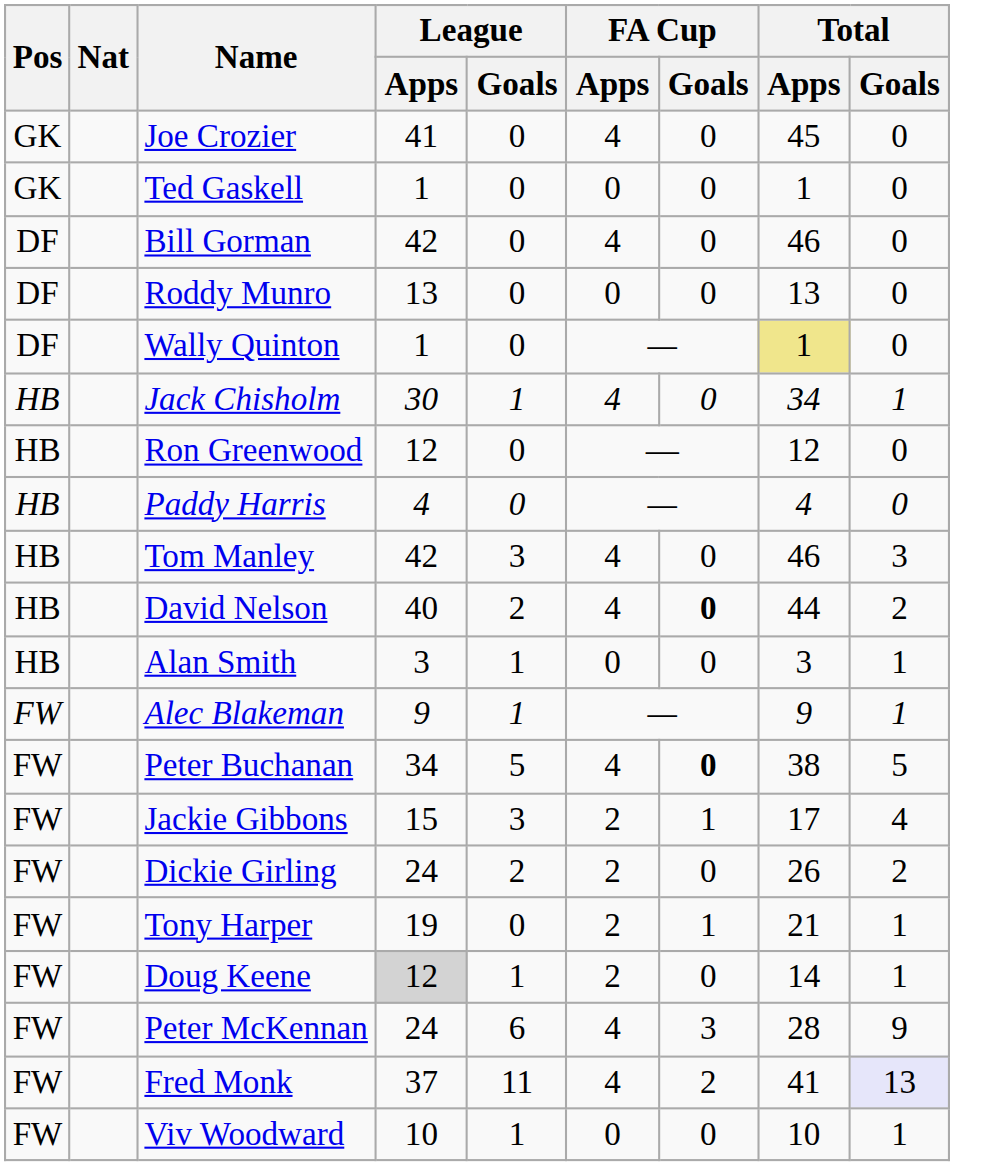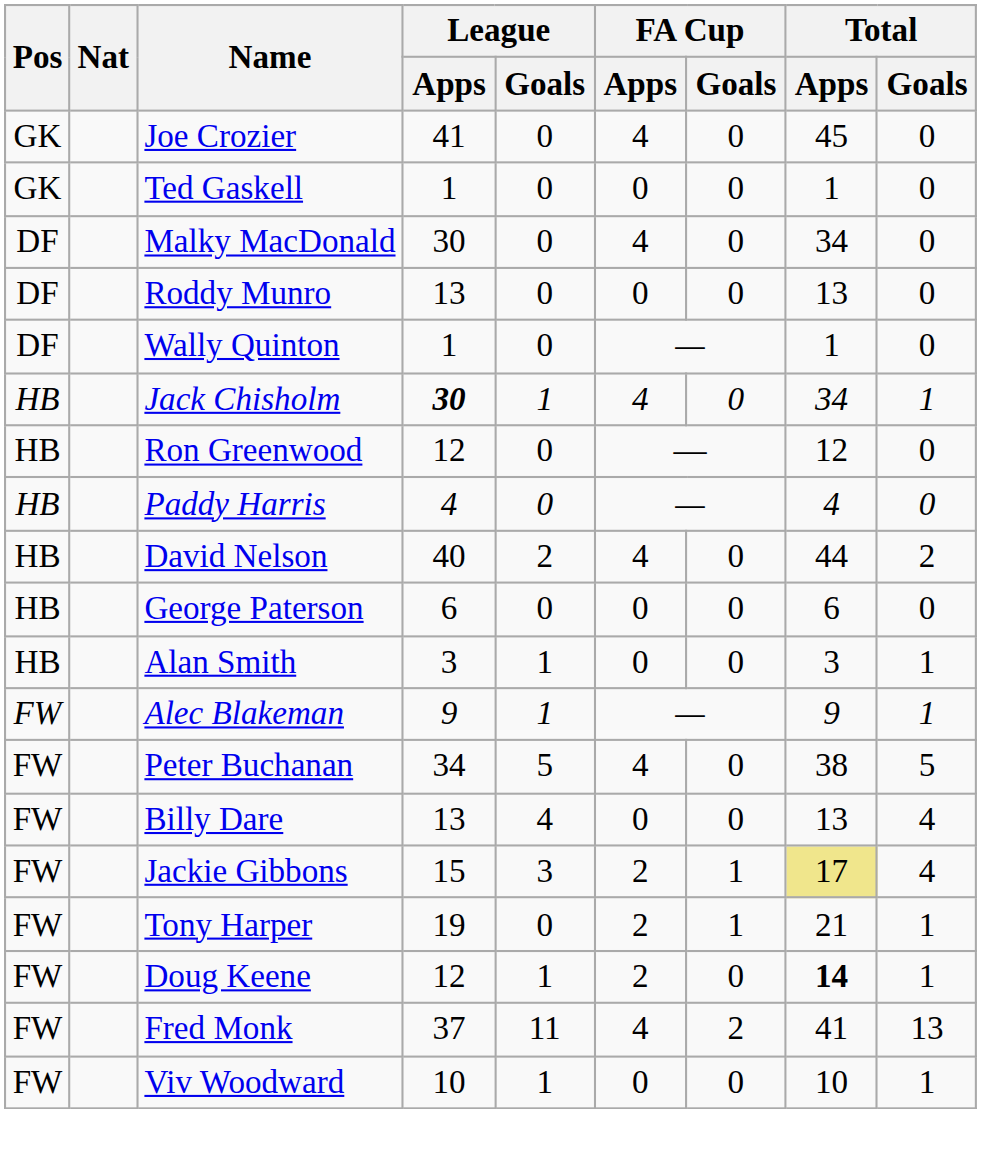 <table class="wikitable" style="text-align:center">
 <tr>
 <th rowspan="2">Pos</th>
 <th rowspan="2">Nat</th>
 <th rowspan="2">Name</th>
 <th colspan="2" style="width:85px;">League</th>
 <th colspan="2" style="width:85px;">FA Cup</th>
 <th colspan="2" style="width:85px;">Total</th>
 </tr>
 <tr>
 <th>Apps</th>
 <th>Goals</th>
 <th>Apps</th>
 <th>Goals</th>
 <th>Apps</th>
 <th>Goals</th>
 </tr>
 <tr>
 <td>GK</td>
 <td></td>
 <td style="text-align:left;"><a href='#'>Joe Crozier</a></td>
 <td>41</td>
 <td>0</td>
 <td>4</td>
 <td>0</td>
 <td>45</td>
 <td>0</td>
 </tr>
 <tr>
 <td>GK</td>
 <td></td>
 <td style="text-align:left;"><a href='#'>Ted Gaskell</a></td>
 <td>1</td>
 <td>0</td>
 <td>0</td>
 <td>0</td>
 <td>1</td>
 <td>0</td>
 </tr>
 <tr>
 <td>DF</td>
 <td></td>
-<td style="text-align:left;"><a href='#'>Bill Gorman</a></td>
-<td>42</td>
+<td style="text-align:left;"><a href='#'>Malky MacDonald</a></td>
+<td>30</td>
 <td>0</td>
 <td>4</td>
 <td>0</td>
-<td>46</td>
+<td>34</td>
 <td>0</td>
 </tr>
 <tr>
 <td>DF</td>
 <td></td>
 <td style="text-align:left;"><a href='#'>Roddy Munro</a></td>
 <td>13</td>
 <td>0</td>
 <td>0</td>
 <td>0</td>
 <td>13</td>
 <td>0</td>
 </tr>
 <tr>
 <td>DF</td>
 <td><em></em></td>
 <td style="text-align:left;"><a href='#'>Wally Quinton</a></td>
 <td>1</td>
 <td>0</td>
 <td colspan="2"><em>—</em></td>
-<td style="background: khaki;">1</td>
+<td>1</td>
 <td>0</td>
 </tr>
 <tr>
 <td><em>HB</em></td>
 <td><em></em></td>
 <td style="text-align:left;"><em><a href='#'>Jack Chisholm</a></em></td>
-<td><em>30</em></td>
+<td><strong><em>30</em></strong></td>
 <td><em>1</em></td>
 <td><em>4</em></td>
 <td><em>0</em></td>
 <td><em>34</em></td>
 <td><em>1</em></td>
 </tr>
 <tr>
 <td>HB</td>
 <td></td>
 <td style="text-align:left;"><a href='#'>Ron Greenwood</a></td>
 <td>12</td>
 <td>0</td>
 <td colspan="2">—</td>
 <td>12</td>
 <td>0</td>
 </tr>
 <tr>
 <td><em>HB</em></td>
 <td><em></em></td>
 <td style="text-align:left;"><em><a href='#'>Paddy Harris</a></em></td>
 <td><em>4</em></td>
 <td><em>0</em></td>
 <td colspan="2"><em>—</em></td>
 <td><em>4</em></td>
 <td><em>0</em></td>
 </tr>
 <tr>
 <td>HB</td>
 <td></td>
-<td style="text-align:left;"><a href='#'>Tom Manley</a></td>
-<td>42</td>
-<td>3</td>
+<td style="text-align:left;"><a href='#'>David Nelson</a></td>
+<td>40</td>
+<td>2</td>
 <td>4</td>
 <td>0</td>
-<td>46</td>
-<td>3</td>
+<td>44</td>
+<td>2</td>
 </tr>
 <tr>
 <td>HB</td>
 <td></td>
-<td style="text-align:left;"><a href='#'>David Nelson</a></td>
-<td>40</td>
-<td>2</td>
-<td>4</td>
-<td><strong>0</strong></td>
-<td>44</td>
-<td>2</td>
+<td style="text-align:left;"><a href='#'>George Paterson</a></td>
+<td>6</td>
+<td>0</td>
+<td>0</td>
+<td>0</td>
+<td>6</td>
+<td>0</td>
 </tr>
 <tr>
 <td>HB</td>
 <td></td>
 <td style="text-align:left;"><a href='#'>Alan Smith</a></td>
 <td>3</td>
 <td>1</td>
 <td>0</td>
 <td>0</td>
 <td>3</td>
 <td>1</td>
 </tr>
 <tr>
 <td><em>FW</em></td>
 <td><em></em></td>
 <td style="text-align:left;"><em><a href='#'>Alec Blakeman</a></em></td>
 <td><em>9</em></td>
 <td><em>1</em></td>
 <td colspan="2"><em>—</em></td>
 <td><em>9</em></td>
 <td><em>1</em></td>
 </tr>
 <tr>
 <td>FW</td>
 <td><em></em></td>
 <td style="text-align:left;"><a href='#'>Peter Buchanan</a></td>
 <td>34</td>
 <td>5</td>
 <td>4</td>
-<td><strong>0</strong></td>
+<td>0</td>
 <td>38</td>
 <td>5</td>
+</tr>
+<tr>
+<td>FW</td>
+<td><em></em></td>
+<td style="text-align:left;"><a href='#'>Billy Dare</a></td>
+<td>13</td>
+<td>4</td>
+<td>0</td>
+<td>0</td>
+<td>13</td>
+<td>4</td>
 </tr>
 <tr>
 <td>FW</td>
 <td><em></em></td>
 <td style="text-align:left;"><a href='#'>Jackie Gibbons</a></td>
 <td>15</td>
 <td>3</td>
 <td>2</td>
 <td>1</td>
-<td>17</td>
+<td style="background: khaki;">17</td>
 <td>4</td>
-</tr>
-<tr>
-<td>FW</td>
-<td><em></em></td>
-<td style="text-align:left;"><a href='#'>Dickie Girling</a></td>
-<td>24</td>
-<td>2</td>
-<td>2</td>
-<td>0</td>
-<td>26</td>
-<td>2</td>
 </tr>
 <tr>
 <td>FW</td>
 <td><em></em></td>
 <td style="text-align:left;"><a href='#'>Tony Harper</a></td>
 <td>19</td>
 <td>0</td>
 <td>2</td>
 <td>1</td>
 <td>21</td>
 <td>1</td>
 </tr>
 <tr>
 <td>FW</td>
 <td></td>
 <td style="text-align:left;"><a href='#'>Doug Keene</a></td>
-<td style="background: lightgrey;">12</td>
+<td>12</td>
 <td>1</td>
 <td>2</td>
 <td>0</td>
-<td>14</td>
+<td><strong>14</strong></td>
 <td>1</td>
-</tr>
-<tr>
-<td>FW</td>
-<td><em></em></td>
-<td style="text-align:left;"><a href='#'>Peter McKennan</a></td>
-<td>24</td>
-<td>6</td>
-<td>4</td>
-<td>3</td>
-<td>28</td>
-<td>9</td>
 </tr>
 <tr>
 <td>FW</td>
 <td></td>
 <td style="text-align:left;"><a href='#'>Fred Monk</a></td>
 <td>37</td>
 <td>11</td>
 <td>4</td>
 <td>2</td>
 <td>41</td>
-<td style="background: lavender;">13</td>
+<td>13</td>
 </tr>
 <tr>
 <td>FW</td>
 <td></td>
 <td style="text-align:left;"><a href='#'>Viv Woodward</a></td>
 <td>10</td>
 <td>1</td>
 <td>0</td>
 <td>0</td>
 <td>10</td>
 <td>1</td>
 </tr>
 </table>
